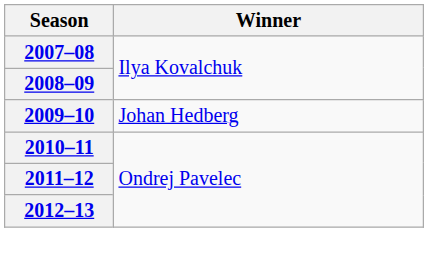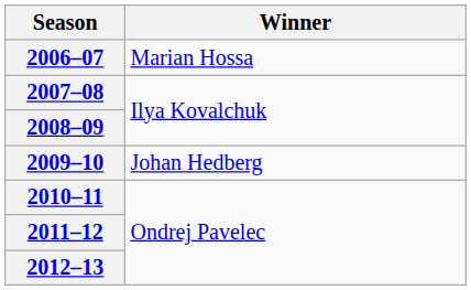 <table class="wikitable">
 <tr>
 <th scope="col" style="width:5em">Season</th>
 <th scope="col" style="width:15em">Winner</th>
+</tr>
+<tr>
+<th scope="row"><a href='#'>2006–07</a></th>
+<td><a href='#'>Marian Hossa</a></td>
 </tr>
 <tr>
 <th scope="row"><a href='#'>2007–08</a></th>
 <td rowspan="2"><a href='#'>Ilya Kovalchuk</a></td>
 </tr>
 <tr>
 <th scope="row"><a href='#'>2008–09</a></th>
 </tr>
 <tr>
 <th scope="row"><a href='#'>2009–10</a></th>
 <td><a href='#'>Johan Hedberg</a></td>
 </tr>
 <tr>
 <th scope="row"><a href='#'>2010–11</a></th>
 <td rowspan="3"><a href='#'>Ondrej Pavelec</a></td>
 </tr>
 <tr>
 <th scope="row"><a href='#'>2011–12</a></th>
 </tr>
 <tr>
 <th scope="row"><a href='#'>2012–13</a></th>
 </tr>
 </table>
